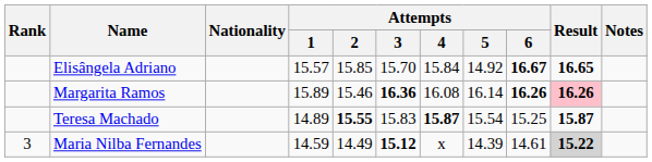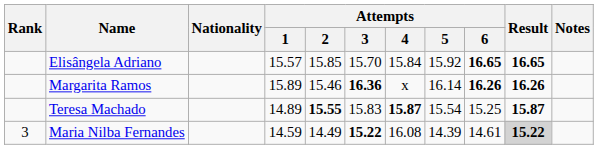 <table class="wikitable sortable" style="text-align:center">
 <tr>
 <th rowspan=2>Rank</th>
 <th rowspan=2>Name</th>
 <th rowspan=2>Nationality</th>
 <th colspan=6>Attempts</th>
 <th rowspan=2>Result</th>
 <th rowspan=2>Notes</th>
 </tr>
 <tr>
 <th>1</th>
 <th>2</th>
 <th>3</th>
 <th>4</th>
 <th>5</th>
 <th>6</th>
 </tr>
 <tr>
 <td align=center></td>
 <td align=left><a href='#'>Elisângela Adriano</a></td>
 <td align=left></td>
 <td>15.57</td>
 <td>15.85</td>
 <td>15.70</td>
 <td>15.84</td>
-<td>14.92</td>
-<td><strong>16.67</strong></td>
+<td>15.92</td>
+<td><strong>16.65</strong></td>
 <td><strong>16.65</strong></td>
 <td></td>
 </tr>
 <tr>
 <td align=center></td>
 <td align=left><a href='#'>Margarita Ramos</a></td>
 <td align=left></td>
 <td>15.89</td>
 <td>15.46</td>
 <td><strong>16.36</strong></td>
-<td>16.08</td>
+<td>x</td>
 <td>16.14</td>
 <td><strong>16.26</strong></td>
-<td style="background: pink;"><strong>16.26</strong></td>
+<td><strong>16.26</strong></td>
 <td></td>
 </tr>
 <tr>
 <td align=center></td>
 <td align=left><a href='#'>Teresa Machado</a></td>
 <td align=left></td>
 <td>14.89</td>
 <td><strong>15.55</strong></td>
 <td>15.83</td>
 <td><strong>15.87</strong></td>
 <td>15.54</td>
 <td>15.25</td>
 <td><strong>15.87</strong></td>
 <td></td>
 </tr>
 <tr>
 <td align=center>3</td>
 <td align=left><a href='#'>Maria Nilba Fernandes</a></td>
 <td align=left></td>
 <td>14.59</td>
 <td>14.49</td>
-<td><strong>15.12</strong></td>
-<td>x</td>
+<td><strong>15.22</strong></td>
+<td>16.08</td>
 <td>14.39</td>
 <td>14.61</td>
 <td style="background: lightgrey;"><strong>15.22</strong></td>
 <td></td>
 </tr>
 </table>
